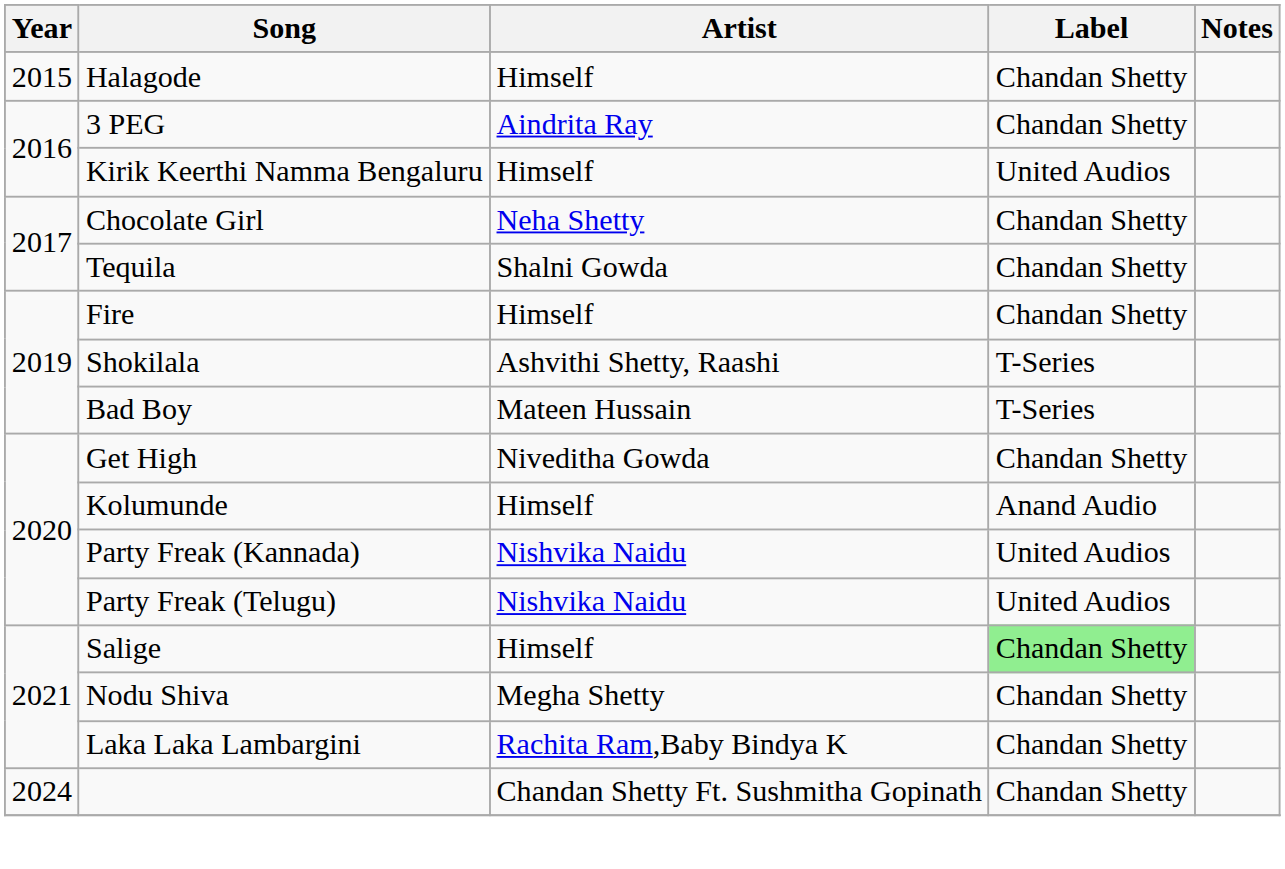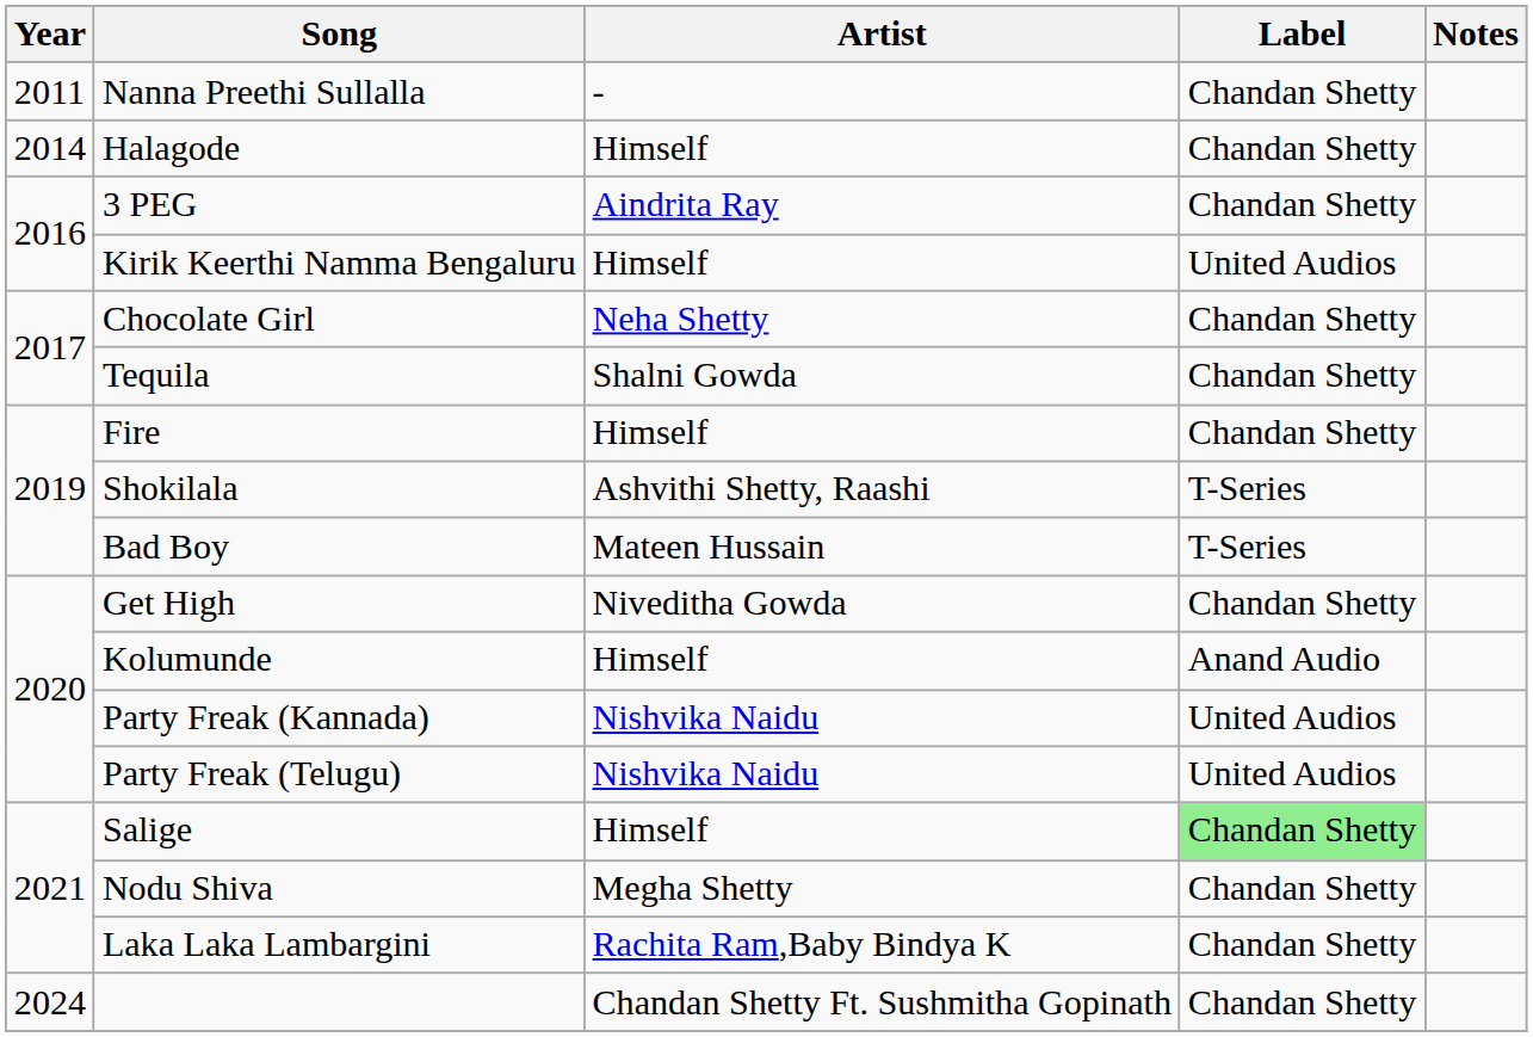 <table class="wikitable sortable">
 <tr>
 <th>Year</th>
 <th>Song</th>
 <th>Artist</th>
 <th>Label</th>
 <th class="unsortable">Notes</th>
 </tr>
 <tr>
-<td>2015</td>
+<td>2011</td>
+<td>Nanna Preethi Sullalla</td>
+<td>-</td>
+<td>Chandan Shetty</td>
+<td></td>
+</tr>
+<tr>
+<td>2014</td>
 <td>Halagode</td>
 <td>Himself</td>
 <td>Chandan Shetty</td>
 <td></td>
 </tr>
 <tr>
 <td rowspan="2">2016</td>
 <td>3 PEG</td>
 <td><a href='#'>Aindrita Ray</a></td>
 <td>Chandan Shetty</td>
 <td></td>
 </tr>
 <tr>
 <td>Kirik Keerthi Namma Bengaluru</td>
 <td>Himself</td>
 <td>United Audios</td>
 <td></td>
 </tr>
 <tr>
 <td rowspan="2">2017</td>
 <td>Chocolate Girl</td>
 <td><a href='#'>Neha Shetty</a></td>
 <td>Chandan Shetty</td>
 <td></td>
 </tr>
 <tr>
 <td>Tequila</td>
 <td>Shalni Gowda</td>
 <td>Chandan Shetty</td>
 <td></td>
 </tr>
 <tr>
 <td rowspan="3">2019</td>
 <td>Fire</td>
 <td>Himself</td>
 <td>Chandan Shetty</td>
 <td></td>
 </tr>
 <tr>
 <td>Shokilala</td>
 <td>Ashvithi Shetty, Raashi</td>
 <td Lahari Music>T-Series</td>
 <td></td>
 </tr>
 <tr>
 <td>Bad Boy</td>
 <td>Mateen Hussain</td>
 <td Lahari Music>T-Series</td>
 <td></td>
 </tr>
 <tr>
 <td rowspan="4">2020</td>
 <td>Get High</td>
 <td>Niveditha Gowda</td>
 <td>Chandan Shetty</td>
 <td></td>
 </tr>
 <tr>
 <td>Kolumunde</td>
 <td>Himself</td>
 <td>Anand Audio</td>
 <td></td>
 </tr>
 <tr>
 <td>Party Freak (Kannada)</td>
 <td><a href='#'>Nishvika Naidu</a></td>
 <td>United Audios</td>
 <td></td>
 </tr>
 <tr>
 <td>Party Freak (Telugu)</td>
 <td><a href='#'>Nishvika Naidu</a></td>
 <td>United Audios</td>
 <td></td>
 </tr>
 <tr>
 <td rowspan="3">2021</td>
 <td>Salige</td>
 <td>Himself</td>
 <td style="background: lightgreen;">Chandan Shetty</td>
 <td></td>
 </tr>
 <tr>
 <td>Nodu Shiva</td>
 <td>Megha Shetty</td>
 <td>Chandan Shetty</td>
 <td></td>
 </tr>
 <tr>
 <td>Laka Laka Lambargini</td>
 <td><a href='#'>Rachita Ram</a>,Baby Bindya K</td>
 <td>Chandan Shetty</td>
 <td></td>
 </tr>
 <tr>
 <td>2024</td>
 <td></td>
 <td>Chandan Shetty Ft. Sushmitha Gopinath</td>
 <td>Chandan Shetty</td>
 <td></td>
 </tr>
 <tr>
 </tr>
 </table>
